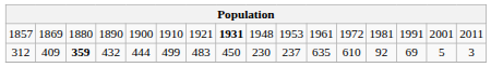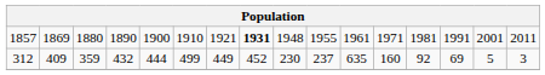 <table class="wikitable" style="margin: 0.5em auto; text-align: center;">
 <tr>
 <th colspan="16">Population</th>
 </tr>
 <tr>
 <td>1857</td>
 <td>1869</td>
 <td>1880</td>
 <td>1890</td>
 <td>1900</td>
 <td>1910</td>
 <td>1921</td>
 <td><strong>1931</strong></td>
 <td>1948</td>
-<td>1953</td>
+<td>1955</td>
 <td>1961</td>
-<td>1972</td>
+<td>1971</td>
 <td>1981</td>
 <td>1991</td>
 <td>2001</td>
 <td>2011</td>
 </tr>
 <tr>
 <td>312</td>
 <td>409</td>
-<td><strong>359</strong></td>
+<td>359</td>
 <td>432</td>
 <td>444</td>
 <td>499</td>
-<td>483</td>
-<td>450</td>
+<td>449</td>
+<td>452</td>
 <td>230</td>
 <td>237</td>
 <td>635</td>
-<td>610</td>
+<td>160</td>
 <td>92</td>
 <td>69</td>
 <td>5</td>
 <td>3</td>
 </tr>
 <tr>
 </tr>
 </table>
